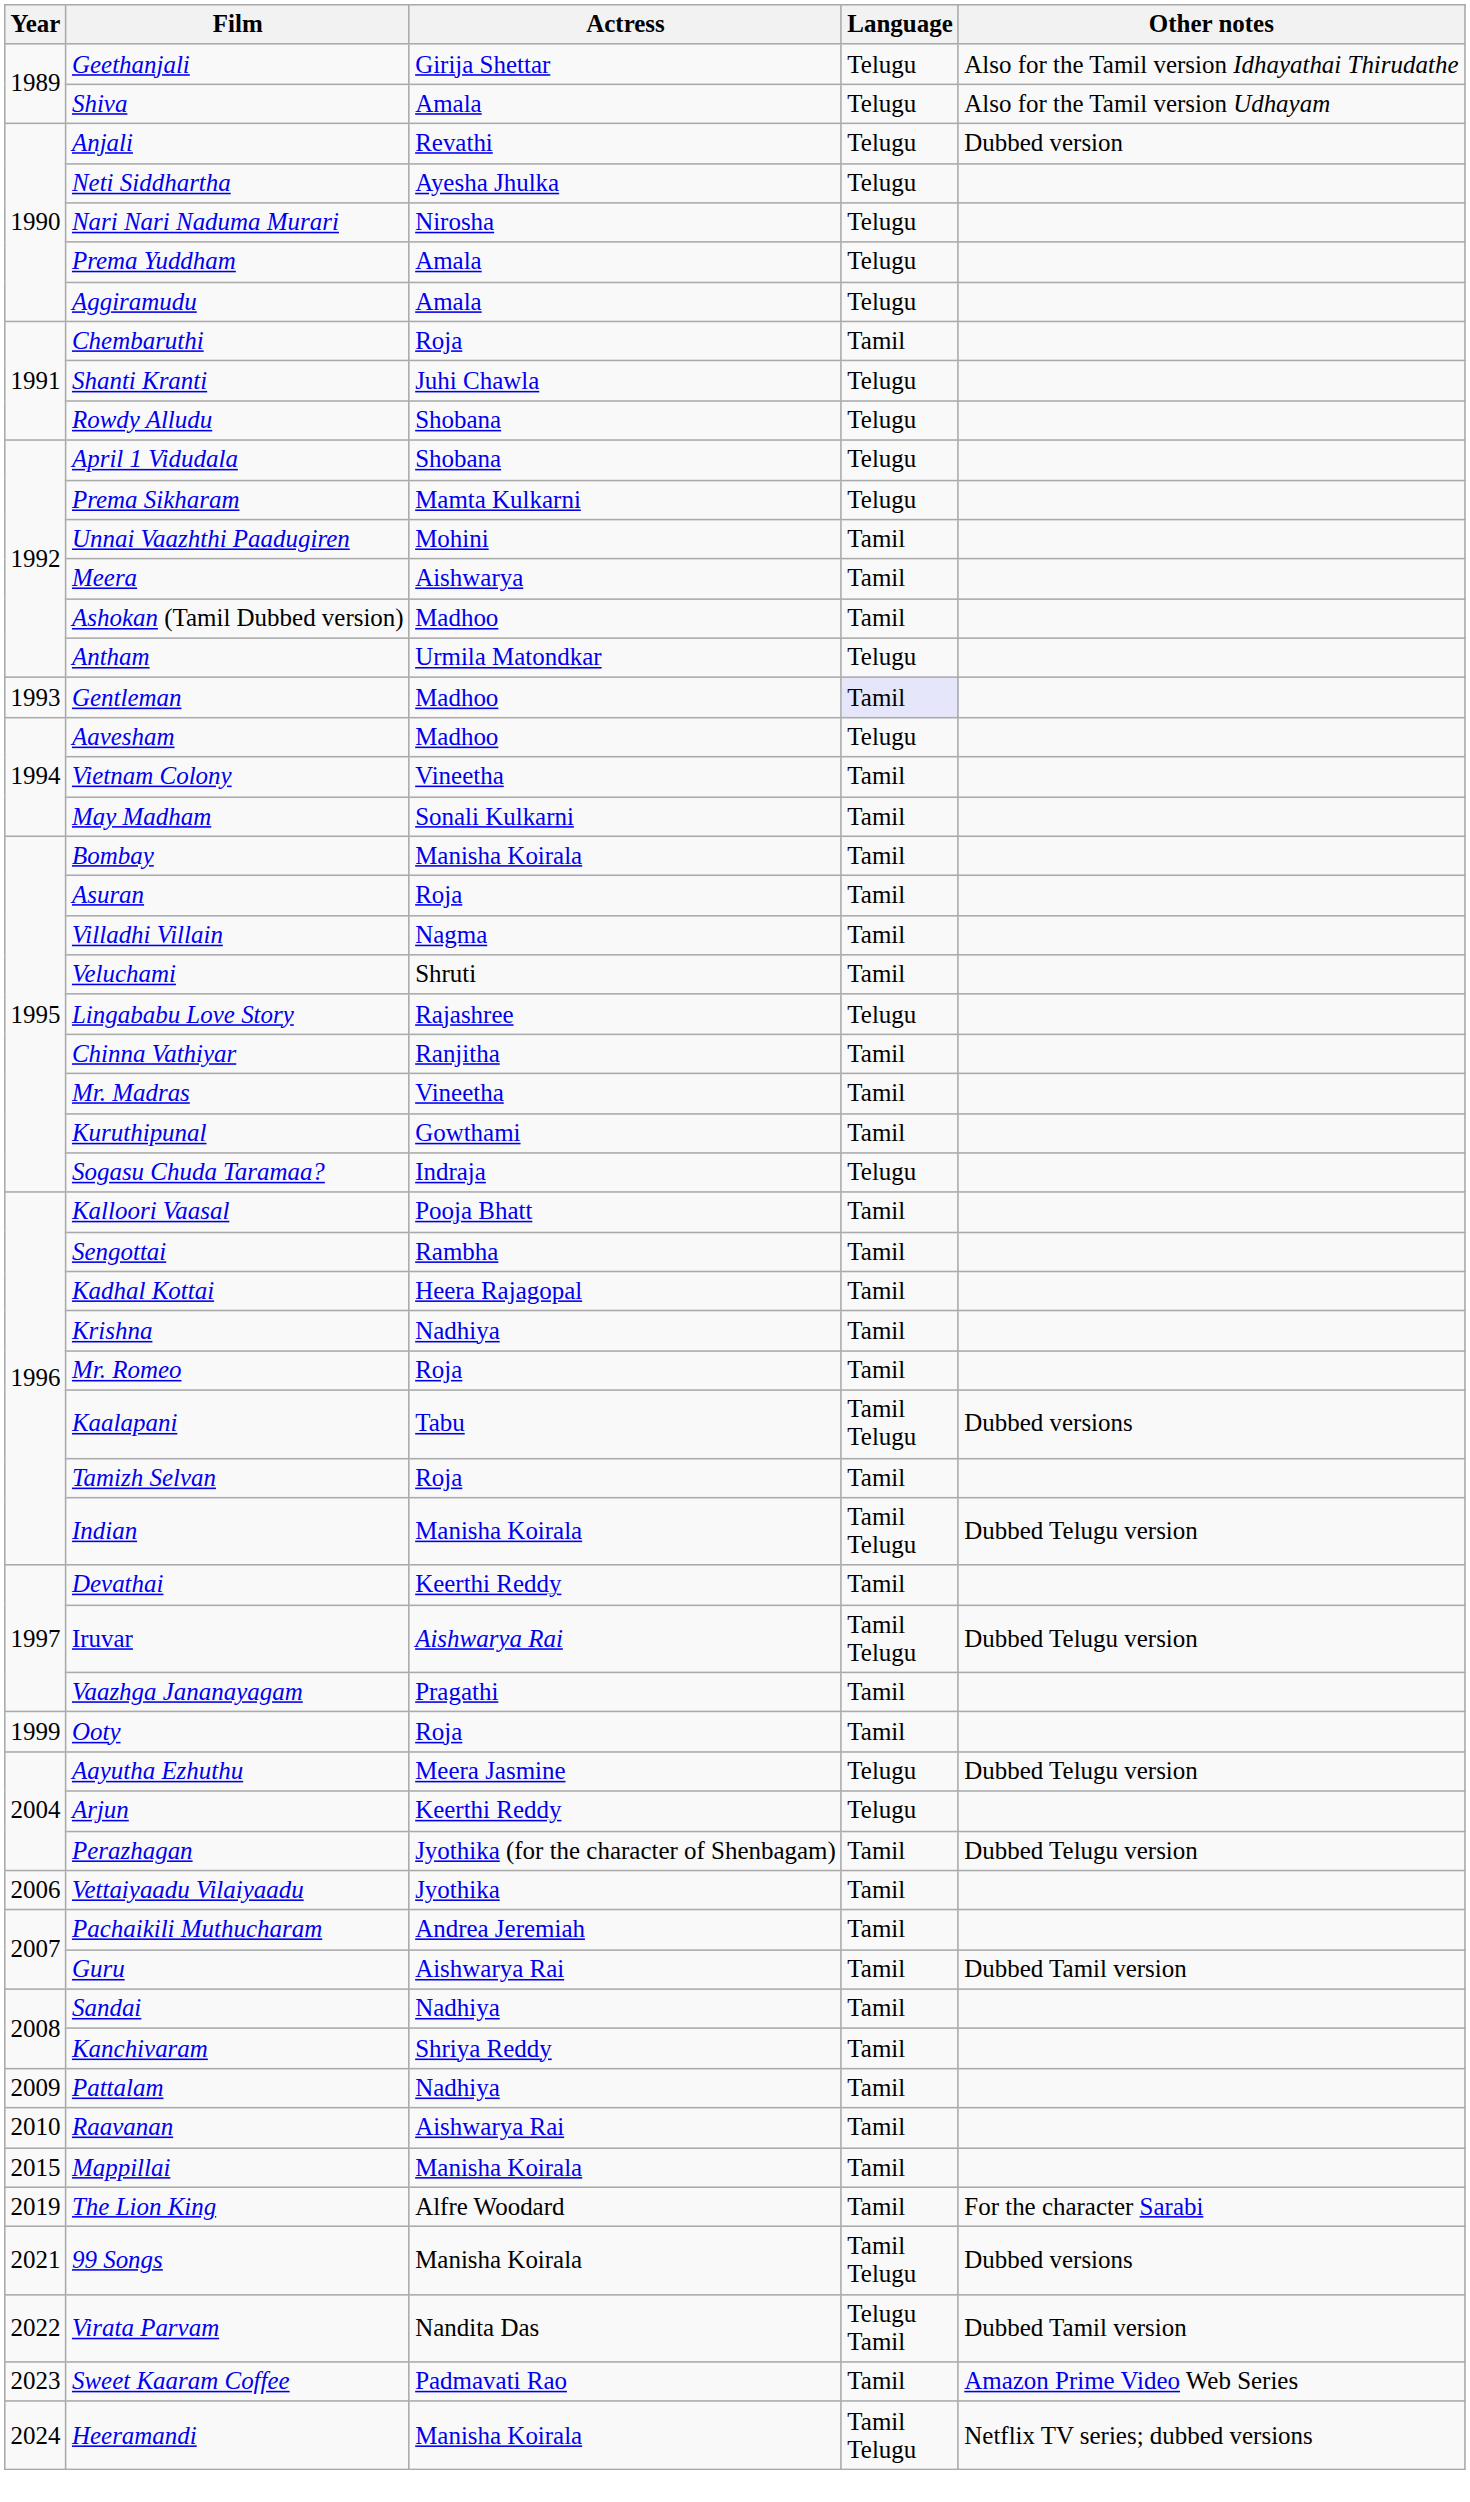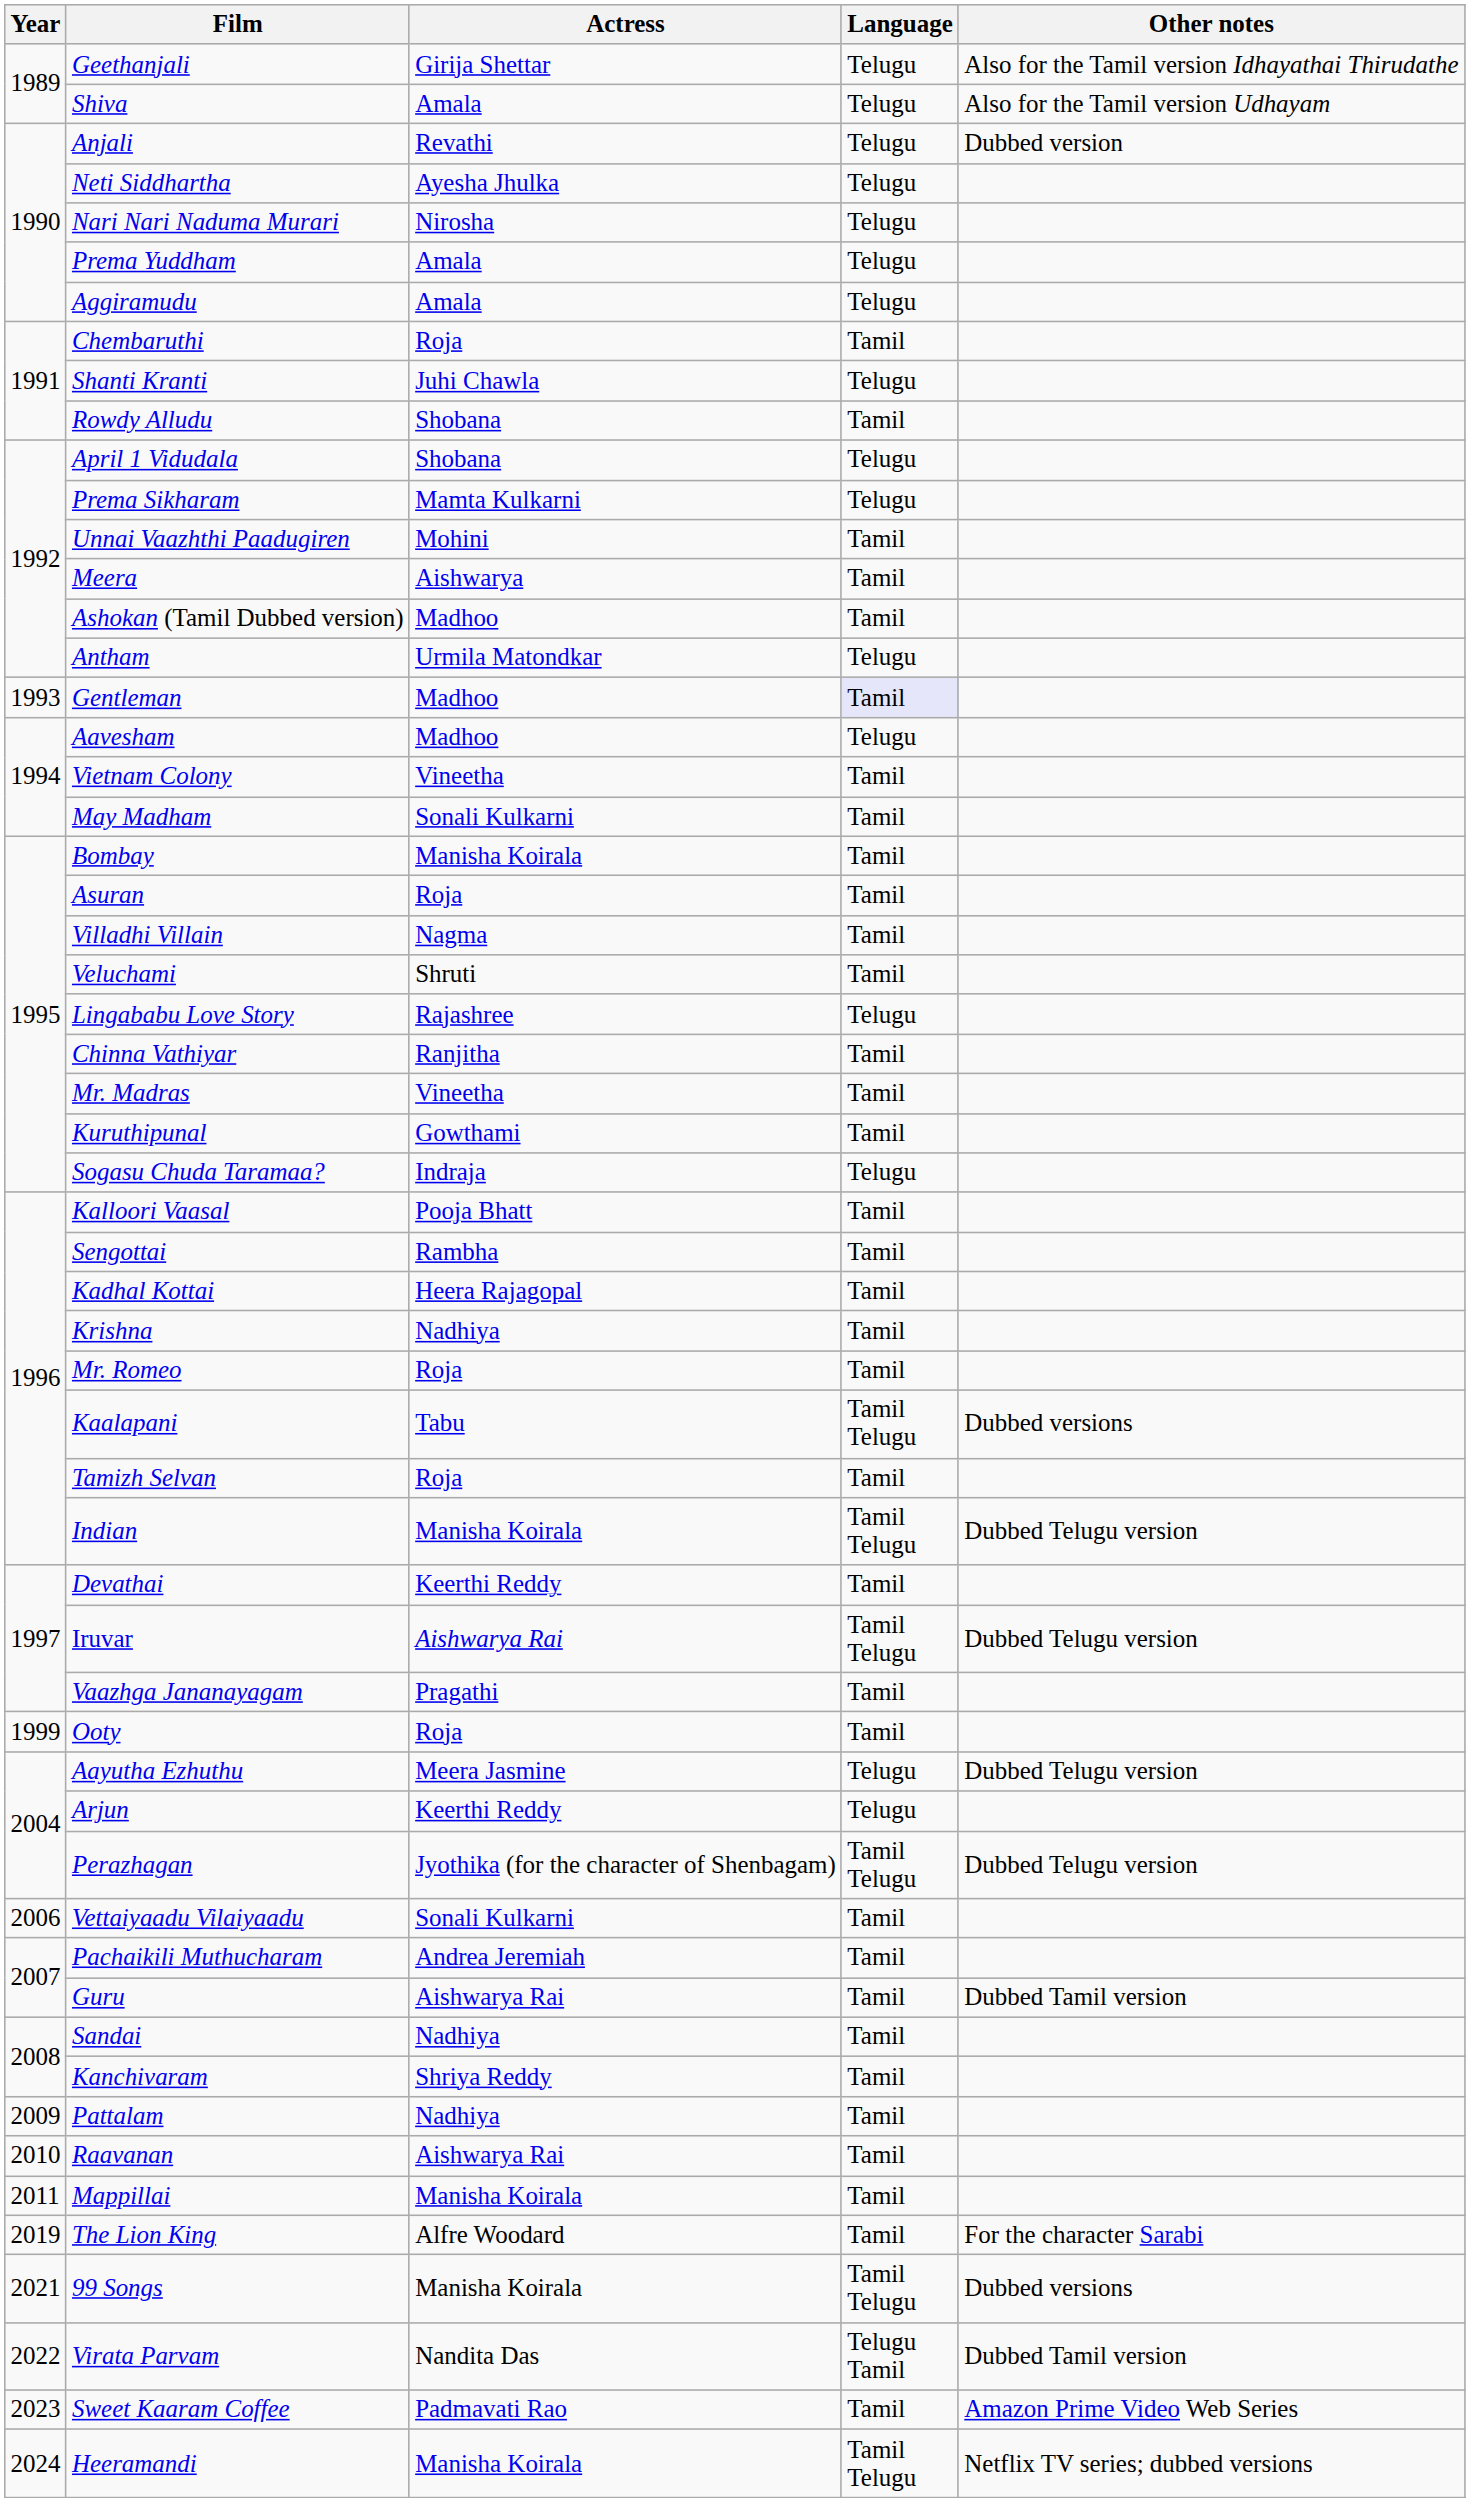 <table class="wikitable sortable">
 <tr>
 <th scope="col">Year</th>
 <th scope="col">Film</th>
 <th scope="col">Actress</th>
 <th scope="col">Language</th>
 <th scope="col" class="unsortable">Other notes</th>
 </tr>
 <tr>
 <td rowspan="2">1989</td>
 <td><em><a href='#'>Geethanjali</a></em></td>
 <td><a href='#'>Girija Shettar</a></td>
 <td>Telugu</td>
 <td>Also for the Tamil version <em>Idhayathai Thirudathe</em></td>
 </tr>
 <tr>
 <td><em><a href='#'>Shiva</a></em></td>
 <td><a href='#'>Amala</a></td>
 <td>Telugu</td>
 <td>Also for the Tamil version <em>Udhayam</em></td>
 </tr>
 <tr>
 <td rowspan="5">1990</td>
 <td><em><a href='#'>Anjali</a></em></td>
 <td><a href='#'>Revathi</a></td>
 <td>Telugu</td>
 <td>Dubbed version</td>
 </tr>
 <tr>
 <td><em><a href='#'>Neti Siddhartha</a></em></td>
 <td><a href='#'>Ayesha Jhulka</a></td>
 <td>Telugu</td>
 <td></td>
 </tr>
 <tr>
 <td><em><a href='#'>Nari Nari Naduma Murari</a></em></td>
 <td><a href='#'>Nirosha</a></td>
 <td>Telugu</td>
 <td></td>
 </tr>
 <tr>
 <td><em><a href='#'>Prema Yuddham</a></em></td>
 <td><a href='#'>Amala</a></td>
 <td>Telugu</td>
 <td></td>
 </tr>
 <tr>
 <td><em><a href='#'>Aggiramudu</a></em></td>
 <td><a href='#'>Amala</a></td>
 <td>Telugu</td>
 <td></td>
 </tr>
 <tr>
 <td rowspan="3">1991</td>
 <td><em><a href='#'>Chembaruthi</a></em></td>
 <td><a href='#'>Roja</a></td>
 <td>Tamil</td>
 <td></td>
 </tr>
 <tr>
 <td><em><a href='#'>Shanti Kranti</a></em></td>
 <td><a href='#'>Juhi Chawla</a></td>
 <td>Telugu</td>
 <td></td>
 </tr>
 <tr>
 <td><em><a href='#'>Rowdy Alludu</a></em></td>
 <td><a href='#'>Shobana</a></td>
-<td>Telugu</td>
+<td>Tamil</td>
 <td></td>
 </tr>
 <tr>
 <td rowspan="6">1992</td>
 <td><em><a href='#'>April 1 Vidudala</a></em></td>
 <td><a href='#'>Shobana</a></td>
 <td>Telugu</td>
 <td></td>
 </tr>
 <tr>
 <td><em><a href='#'>Prema Sikharam</a></em></td>
 <td><a href='#'>Mamta Kulkarni</a></td>
 <td>Telugu</td>
 <td></td>
 </tr>
 <tr>
 <td><em><a href='#'>Unnai Vaazhthi Paadugiren</a></em></td>
 <td><a href='#'>Mohini</a></td>
 <td>Tamil</td>
 <td></td>
 </tr>
 <tr>
 <td><em><a href='#'>Meera</a></em></td>
 <td><a href='#'>Aishwarya</a></td>
 <td>Tamil</td>
 <td></td>
 </tr>
 <tr>
 <td><em><a href='#'>Ashokan</a></em> (Tamil Dubbed version)</td>
 <td><a href='#'>Madhoo</a></td>
 <td>Tamil</td>
 <td></td>
 </tr>
 <tr>
 <td><em><a href='#'>Antham</a></em></td>
 <td><a href='#'>Urmila Matondkar</a></td>
 <td>Telugu</td>
 <td></td>
 </tr>
 <tr>
 <td>1993</td>
 <td><em><a href='#'>Gentleman</a></em></td>
 <td><a href='#'>Madhoo</a></td>
 <td style="background: lavender;">Tamil</td>
 <td></td>
 </tr>
 <tr>
 <td rowspan="3">1994</td>
 <td><em><a href='#'>Aavesham</a></em></td>
 <td><a href='#'>Madhoo</a></td>
 <td>Telugu</td>
 <td></td>
 </tr>
 <tr>
 <td><em><a href='#'>Vietnam Colony</a></em></td>
 <td><a href='#'>Vineetha</a></td>
 <td>Tamil</td>
 <td></td>
 </tr>
 <tr>
 <td><em><a href='#'>May Madham</a></em></td>
 <td><a href='#'>Sonali Kulkarni</a></td>
 <td>Tamil</td>
 <td></td>
 </tr>
 <tr>
 <td rowspan="9">1995</td>
 <td><em><a href='#'>Bombay</a></em></td>
 <td><a href='#'>Manisha Koirala</a></td>
 <td>Tamil</td>
 <td></td>
 </tr>
 <tr>
 <td><em><a href='#'>Asuran</a></em></td>
 <td><a href='#'>Roja</a></td>
 <td>Tamil</td>
 <td></td>
 </tr>
 <tr>
 <td><em><a href='#'>Villadhi Villain</a></em></td>
 <td><a href='#'>Nagma</a></td>
 <td>Tamil</td>
 <td></td>
 </tr>
 <tr>
 <td><em><a href='#'>Veluchami</a></em></td>
 <td>Shruti</td>
 <td>Tamil</td>
 <td></td>
 </tr>
 <tr>
 <td><em><a href='#'>Lingababu Love Story</a></em></td>
 <td><a href='#'>Rajashree</a></td>
 <td>Telugu</td>
 <td></td>
 </tr>
 <tr>
 <td><em><a href='#'>Chinna Vathiyar</a></em></td>
 <td><a href='#'>Ranjitha</a></td>
 <td>Tamil</td>
 <td></td>
 </tr>
 <tr>
 <td><em><a href='#'>Mr. Madras</a></em></td>
 <td><a href='#'>Vineetha</a></td>
 <td>Tamil</td>
 <td></td>
 </tr>
 <tr>
 <td><em><a href='#'>Kuruthipunal</a></em></td>
 <td><a href='#'>Gowthami</a></td>
 <td>Tamil</td>
 <td></td>
 </tr>
 <tr>
 <td><em><a href='#'>Sogasu Chuda Taramaa?</a></em></td>
 <td><a href='#'>Indraja</a></td>
 <td>Telugu</td>
 <td></td>
 </tr>
 <tr>
 <td rowspan="8">1996</td>
 <td><em><a href='#'>Kalloori Vaasal</a></em></td>
 <td><a href='#'>Pooja Bhatt</a></td>
 <td>Tamil</td>
 <td></td>
 </tr>
 <tr>
 <td><em><a href='#'>Sengottai</a></em></td>
 <td><a href='#'>Rambha</a></td>
 <td>Tamil</td>
 <td></td>
 </tr>
 <tr>
 <td><em><a href='#'>Kadhal Kottai</a></em></td>
 <td><a href='#'>Heera Rajagopal</a></td>
 <td>Tamil</td>
 <td></td>
 </tr>
 <tr>
 <td><em><a href='#'>Krishna</a></em></td>
 <td><a href='#'>Nadhiya</a></td>
 <td>Tamil</td>
 <td></td>
 </tr>
 <tr>
 <td><em><a href='#'>Mr. Romeo</a></em></td>
 <td><a href='#'>Roja</a></td>
 <td>Tamil</td>
 <td></td>
 </tr>
 <tr>
 <td><em><a href='#'>Kaalapani</a></em></td>
 <td><a href='#'>Tabu</a></td>
 <td>Tamil<br>Telugu</td>
 <td>Dubbed versions</td>
 </tr>
 <tr>
 <td><em><a href='#'>Tamizh Selvan</a></em></td>
 <td><a href='#'>Roja</a></td>
 <td>Tamil</td>
 <td></td>
 </tr>
 <tr>
 <td><em><a href='#'>Indian</a></em></td>
 <td><a href='#'>Manisha Koirala</a></td>
 <td>Tamil<br>Telugu</td>
 <td>Dubbed Telugu version</td>
 </tr>
 <tr>
 <td rowspan="3">1997</td>
 <td><em><a href='#'>Devathai</a></em></td>
 <td><a href='#'>Keerthi Reddy</a></td>
 <td>Tamil</td>
 <td></td>
 </tr>
 <tr>
 <td><a href='#'>Iruvar</a></td>
 <td><em><a href='#'>Aishwarya Rai</a></em></td>
 <td>Tamil<br>Telugu</td>
 <td>Dubbed Telugu version</td>
 </tr>
 <tr>
 <td><em><a href='#'>Vaazhga Jananayagam</a></em></td>
 <td><a href='#'>Pragathi</a></td>
 <td>Tamil</td>
 <td></td>
 </tr>
 <tr>
 <td>1999</td>
 <td><em><a href='#'>Ooty</a></em></td>
 <td><a href='#'>Roja</a></td>
 <td>Tamil</td>
 <td></td>
 </tr>
 <tr>
 <td rowspan="3">2004</td>
 <td><em><a href='#'>Aayutha Ezhuthu</a></em></td>
 <td><a href='#'>Meera Jasmine</a></td>
 <td>Telugu</td>
 <td>Dubbed Telugu version</td>
 </tr>
 <tr>
 <td><em><a href='#'>Arjun</a></em></td>
 <td><a href='#'>Keerthi Reddy</a></td>
 <td>Telugu</td>
 <td></td>
 </tr>
 <tr>
 <td><em><a href='#'>Perazhagan</a></em></td>
 <td><a href='#'>Jyothika</a> (for the character of Shenbagam)</td>
-<td>Tamil</td>
+<td>Tamil<br>Telugu</td>
 <td>Dubbed Telugu version</td>
 </tr>
 <tr>
 <td>2006</td>
 <td><em><a href='#'>Vettaiyaadu Vilaiyaadu</a></em></td>
-<td><a href='#'>Jyothika</a></td>
+<td><a href='#'>Sonali Kulkarni</a></td>
 <td>Tamil</td>
 <td></td>
 </tr>
 <tr>
 <td rowspan="2">2007</td>
 <td><em><a href='#'>Pachaikili Muthucharam</a></em></td>
 <td><a href='#'>Andrea Jeremiah</a></td>
 <td>Tamil</td>
 <td></td>
 </tr>
 <tr>
 <td><em><a href='#'>Guru</a></em></td>
 <td><a href='#'>Aishwarya Rai</a></td>
 <td>Tamil</td>
 <td>Dubbed Tamil version</td>
 </tr>
 <tr>
 <td rowspan="2">2008</td>
 <td><em><a href='#'>Sandai</a></em></td>
 <td><a href='#'>Nadhiya</a></td>
 <td>Tamil</td>
 <td></td>
 </tr>
 <tr>
 <td><em><a href='#'>Kanchivaram</a></em></td>
 <td><a href='#'>Shriya Reddy</a></td>
 <td>Tamil</td>
 <td></td>
 </tr>
 <tr>
 <td>2009</td>
 <td><em><a href='#'>Pattalam</a></em></td>
 <td><a href='#'>Nadhiya</a></td>
 <td>Tamil</td>
 <td></td>
 </tr>
 <tr>
 <td>2010</td>
 <td><em><a href='#'>Raavanan</a></em></td>
 <td><a href='#'>Aishwarya Rai</a></td>
 <td>Tamil</td>
 <td></td>
 </tr>
 <tr>
-<td>2015</td>
+<td>2011</td>
 <td><em><a href='#'>Mappillai</a></em></td>
 <td><a href='#'>Manisha Koirala</a></td>
 <td>Tamil</td>
 <td></td>
 </tr>
 <tr>
 <td>2019</td>
 <td><em><a href='#'>The Lion King</a></em></td>
 <td>Alfre Woodard</td>
 <td>Tamil</td>
 <td>For the character <a href='#'>Sarabi</a></td>
 </tr>
 <tr>
 <td>2021</td>
 <td><em><a href='#'>99 Songs</a></em></td>
 <td>Manisha Koirala</td>
 <td>Tamil<br>Telugu</td>
 <td>Dubbed versions</td>
 </tr>
 <tr>
 <td>2022</td>
 <td><em><a href='#'>Virata Parvam</a></em></td>
 <td>Nandita Das</td>
 <td>Telugu<br>Tamil</td>
 <td>Dubbed Tamil version</td>
 </tr>
 <tr>
 <td>2023</td>
 <td><em><a href='#'>Sweet Kaaram Coffee</a></em></td>
 <td><a href='#'>Padmavati Rao</a></td>
 <td>Tamil</td>
 <td><a href='#'>Amazon Prime Video</a> Web Series</td>
 </tr>
 <tr>
 <td>2024</td>
 <td><em><a href='#'>Heeramandi</a></em></td>
 <td><a href='#'>Manisha Koirala</a></td>
 <td>Tamil<br>Telugu</td>
 <td>Netflix TV series; dubbed versions</td>
 </tr>
 <tr>
 </tr>
 </table>
